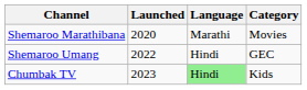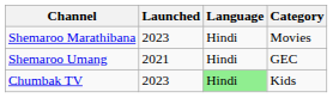 <table class="wikitable">
 <tr>
 <th>Channel</th>
 <th>Launched</th>
 <th>Language</th>
 <th>Category</th>
 </tr>
 <tr>
 <td><a href='#'>Shemaroo Marathibana</a></td>
-<td>2020</td>
-<td>Marathi</td>
+<td>2023</td>
+<td>Hindi</td>
 <td>Movies</td>
 </tr>
 <tr>
 <td><a href='#'>Shemaroo Umang</a></td>
-<td>2022</td>
+<td>2021</td>
 <td>Hindi</td>
 <td>GEC</td>
 </tr>
 <tr>
 <td><a href='#'>Chumbak TV</a></td>
 <td>2023</td>
 <td style="background: lightgreen;">Hindi</td>
 <td>Kids</td>
 </tr>
 </table>
